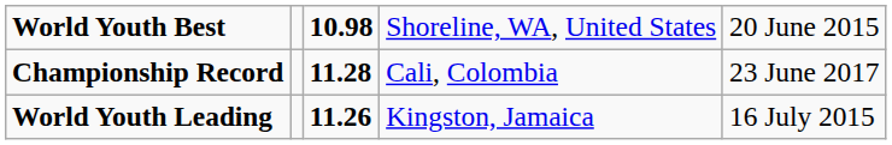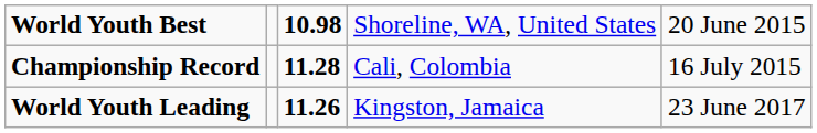 <table class="wikitable">
 <tr>
 <td><strong>World Youth Best</strong></td>
 <td></td>
 <td><strong>10.98</strong></td>
 <td><a href='#'>Shoreline, WA</a>, <a href='#'>United States</a></td>
 <td>20 June 2015</td>
 </tr>
 <tr>
 <td><strong>Championship Record</strong></td>
 <td></td>
 <td><strong>11.28</strong></td>
 <td><a href='#'>Cali</a>, <a href='#'>Colombia</a></td>
-<td>23 June 2017</td>
+<td>16 July 2015</td>
 </tr>
 <tr>
 <td><strong>World Youth Leading</strong></td>
 <td></td>
 <td><strong>11.26</strong></td>
 <td><a href='#'>Kingston, Jamaica</a></td>
-<td>16 July 2015</td>
+<td>23 June 2017</td>
 </tr>
 </table>
